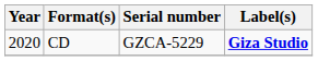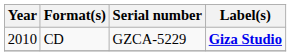 <table class="wikitable sortable plainrowheaders">
 <tr>
 <th scope="col">Year</th>
 <th scope="col">Format(s)</th>
 <th scope="col">Serial number</th>
 <th scope="col">Label(s)</th>
 </tr>
 <tr>
-<td>2020</td>
+<td>2010</td>
 <td>CD</td>
 <td>GZCA-5229</td>
 <td><strong><a href='#'>Giza Studio</a></strong></td>
 </tr>
 <tr>
 </tr>
 </table>
